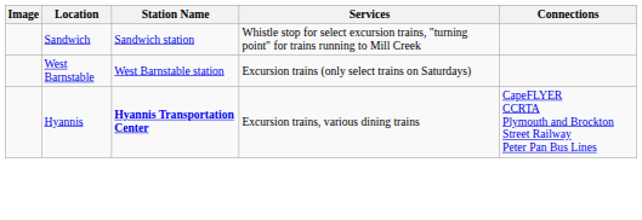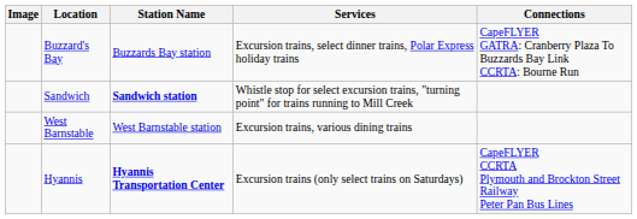 <table class="wikitable">
 <tr>
 <th>Image</th>
 <th>Location</th>
 <th>Station Name</th>
 <th>Services</th>
 <th>Connections</th>
 </tr>
 <tr>
 <td></td>
+<td><a href='#'>Buzzard's Bay</a></td>
+<td><a href='#'>Buzzards Bay station</a></td>
+<td>Excursion trains, select dinner trains, <a href='#'>Polar Express</a> holiday trains</td>
+<td> <a href='#'>CapeFLYER</a><br>  <a href='#'>GATRA</a>: Cranberry Plaza To Buzzards Bay Link<br>  <a href='#'>CCRTA</a>: Bourne Run</td>
+</tr>
+<tr>
+<td></td>
 <td><a href='#'>Sandwich</a></td>
-<td><a href='#'>Sandwich station</a></td>
+<td><strong><a href='#'>Sandwich station</a></strong></td>
 <td>Whistle stop for select excursion trains, "turning point" for trains running to Mill Creek</td>
 <td></td>
 </tr>
 <tr>
 <td></td>
 <td><a href='#'>West Barnstable</a></td>
 <td><a href='#'>West Barnstable station</a></td>
-<td>Excursion trains (only select trains on Saturdays)</td>
+<td>Excursion trains, various dining trains</td>
 <td></td>
 </tr>
 <tr>
 <td></td>
 <td><a href='#'>Hyannis</a></td>
 <td><strong><a href='#'>Hyannis Transportation Center</a></strong></td>
-<td>Excursion trains, various dining trains</td>
+<td>Excursion trains (only select trains on Saturdays)</td>
 <td> <a href='#'>CapeFLYER</a><br> <a href='#'>CCRTA</a><br> <a href='#'>Plymouth and Brockton Street Railway</a><br> <a href='#'>Peter Pan Bus Lines</a></td>
 </tr>
 </table>
